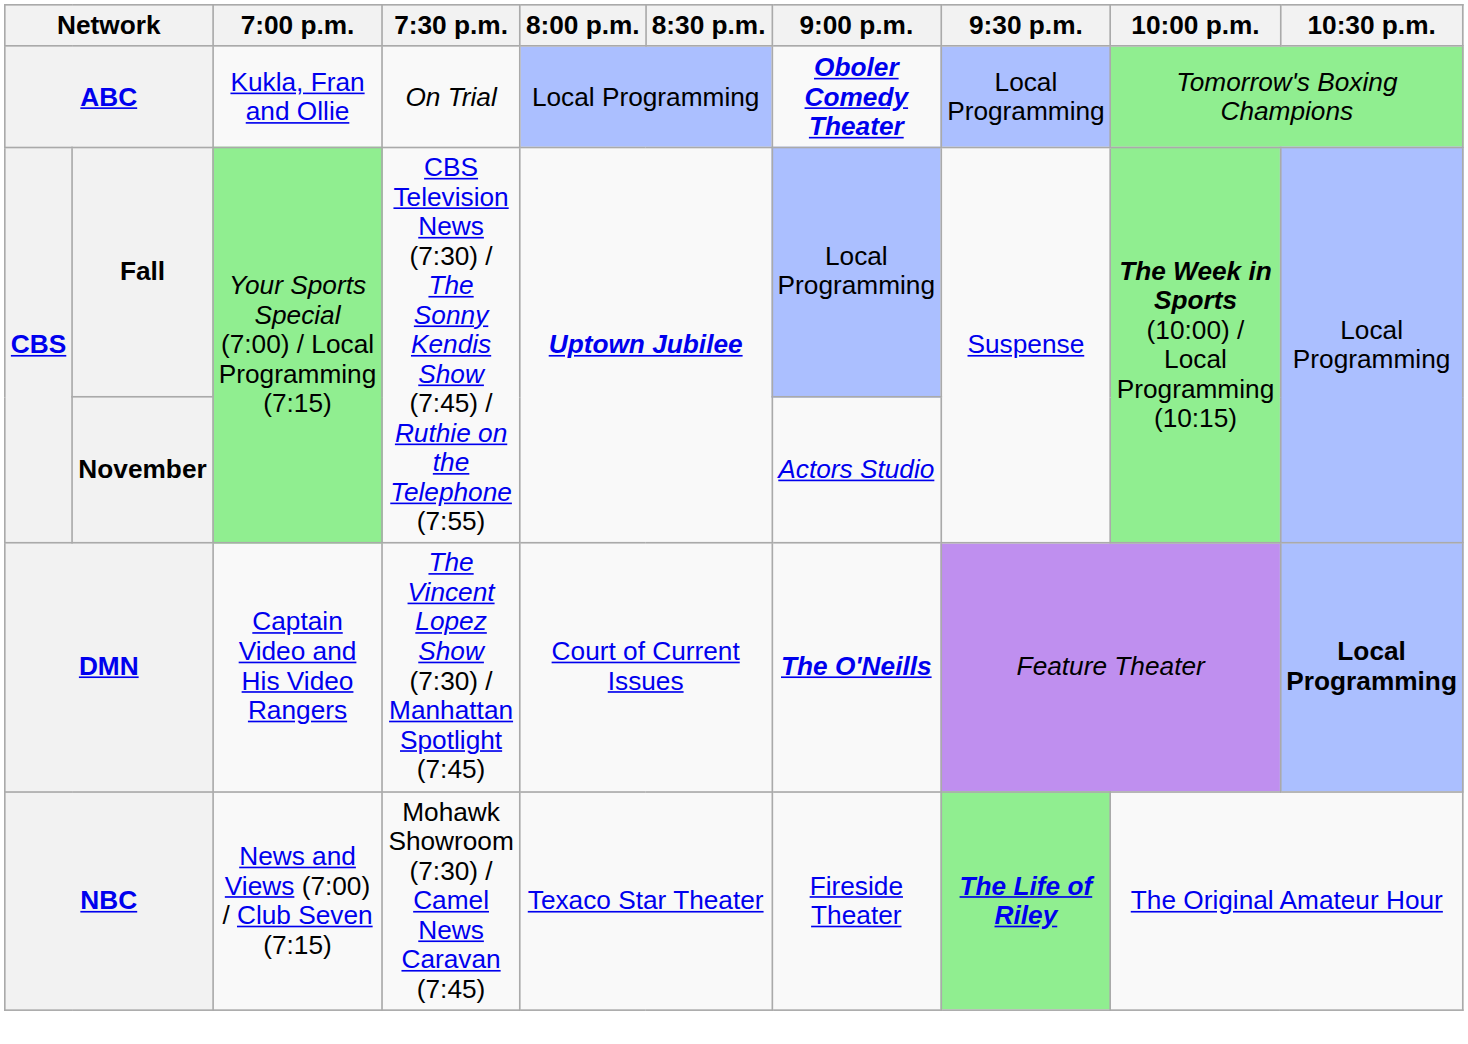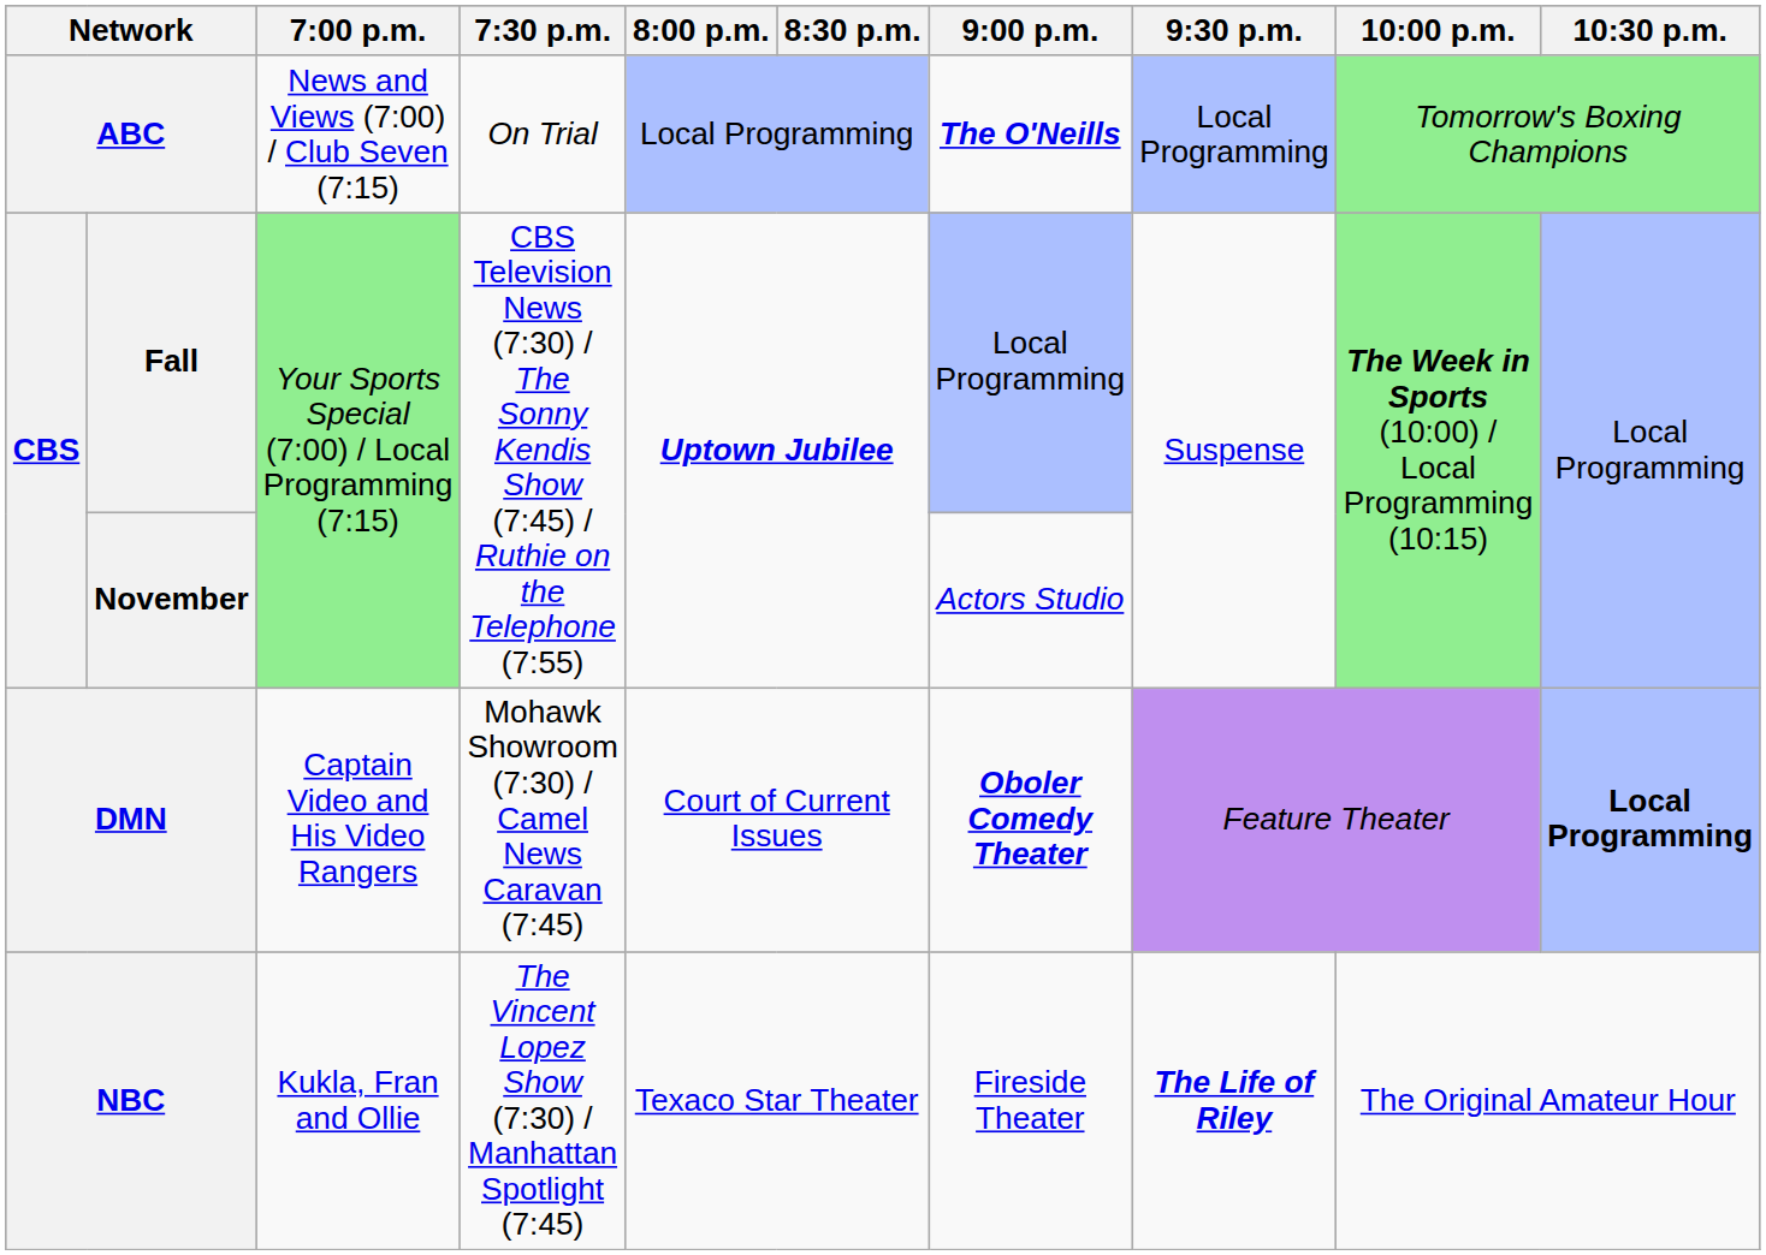 <table class="wikitable" style="width:100%;margin-right:0;text-align:center">
 <tr>
 <th colspan="2" style="width:13%;">Network</th>
 <th style="width:11.5%;">7:00 p.m.</th>
 <th style="width:11.5%;">7:30 p.m.</th>
 <th style="width:11.5%;">8:00 p.m.</th>
 <th style="width:11.5%;">8:30 p.m.</th>
 <th style="width:11.5%;">9:00 p.m.</th>
 <th style="width:11.5%;">9:30 p.m.</th>
 <th style="width:10%;">10:00 p.m.</th>
 <th style="width:10%;">10:30 p.m.</th>
 </tr>
 <tr>
 <th colspan="2"><a href='#'>ABC</a></th>
-<td><a href='#'>Kukla, Fran and Ollie</a></td>
+<td><a href='#'>News and Views</a> (7:00) / <a href='#'>Club Seven</a> (7:15)</td>
 <td><em>On Trial</em></td>
 <td colspan="2" bgcolor="#abbfff">Local Programming</td>
-<td><strong><em><a href='#'>Oboler Comedy Theater</a></em></strong></td>
+<td><strong><em><a href='#'>The O'Neills</a></em></strong></td>
 <td bgcolor="#abbfff">Local Programming</td>
 <td colspan="2" bgcolor="lightgreen"><em>Tomorrow's Boxing Champions</em></td>
 </tr>
 <tr>
 <th rowspan="2"><a href='#'>CBS</a></th>
 <th>Fall</th>
 <td bgcolor="lightgreen" rowspan="2"><em>Your Sports Special</em> (7:00) / Local Programming (7:15)</td>
 <td rowspan="2"><a href='#'>CBS Television News</a> (7:30) / <em><a href='#'>The Sonny Kendis Show</a></em> (7:45) / <em><a href='#'>Ruthie on the Telephone</a></em> (7:55)</td>
 <td rowspan="2" colspan="2"><strong><em><a href='#'>Uptown Jubilee</a></em></strong></td>
 <td bgcolor="#abbfff" rowspan="1">Local Programming</td>
 <td rowspan="2"><a href='#'>Suspense</a></td>
 <td bgcolor="lightgreen" rowspan="2"><strong><em>The Week in Sports</em></strong> (10:00) / Local Programming (10:15)</td>
 <td bgcolor="#abbfff" rowspan="2">Local Programming</td>
 </tr>
 <tr>
 <th>November</th>
 <td><em><a href='#'>Actors Studio</a></em></td>
 </tr>
 <tr>
 <th colspan="2"><a href='#'>DMN</a></th>
 <td><a href='#'>Captain Video and His Video Rangers</a></td>
-<td><em><a href='#'>The Vincent Lopez Show</a></em> (7:30) / <a href='#'>Manhattan Spotlight</a> (7:45)</td>
+<td>Mohawk Showroom  (7:30) / <a href='#'>Camel News Caravan</a> (7:45)</td>
 <td colspan="2"><a href='#'>Court of Current Issues</a></td>
-<td><strong><em><a href='#'>The O'Neills</a></em></strong></td>
+<td><strong><em><a href='#'>Oboler Comedy Theater</a></em></strong></td>
 <td colspan="2" bgcolor="#bf8fef"><em>Feature Theater</em></td>
 <td bgcolor="#abbfff"><strong>Local Programming</strong></td>
 </tr>
 <tr>
 <th colspan="2"><a href='#'>NBC</a></th>
-<td><a href='#'>News and Views</a> (7:00) / <a href='#'>Club Seven</a> (7:15)</td>
-<td>Mohawk Showroom  (7:30) / <a href='#'>Camel News Caravan</a> (7:45)</td>
+<td><a href='#'>Kukla, Fran and Ollie</a></td>
+<td><em><a href='#'>The Vincent Lopez Show</a></em> (7:30) / <a href='#'>Manhattan Spotlight</a> (7:45)</td>
 <td colspan="2"><a href='#'>Texaco Star Theater</a></td>
 <td><a href='#'>Fireside Theater</a></td>
-<td style="background: lightgreen;"><strong><em><a href='#'>The Life of Riley</a></em></strong></td>
+<td><strong><em><a href='#'>The Life of Riley</a></em></strong></td>
 <td colspan="2"><a href='#'>The Original Amateur Hour</a></td>
 </tr>
 </table>
